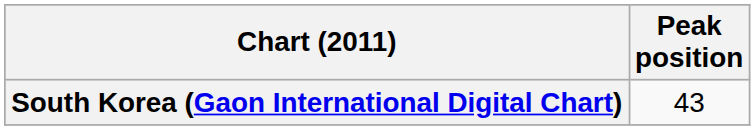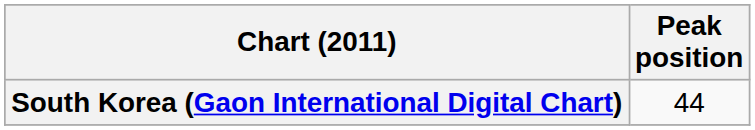 <table class="wikitable plainrowheaders">
 <tr>
 <th>Chart (2011)</th>
 <th>Peak<br>position</th>
 </tr>
 <tr>
 <th scope="row">South Korea (<a href='#'>Gaon International Digital Chart</a>)</th>
-<td style="text-align:center;">43</td>
+<td style="text-align:center;">44</td>
 </tr>
 </table>
